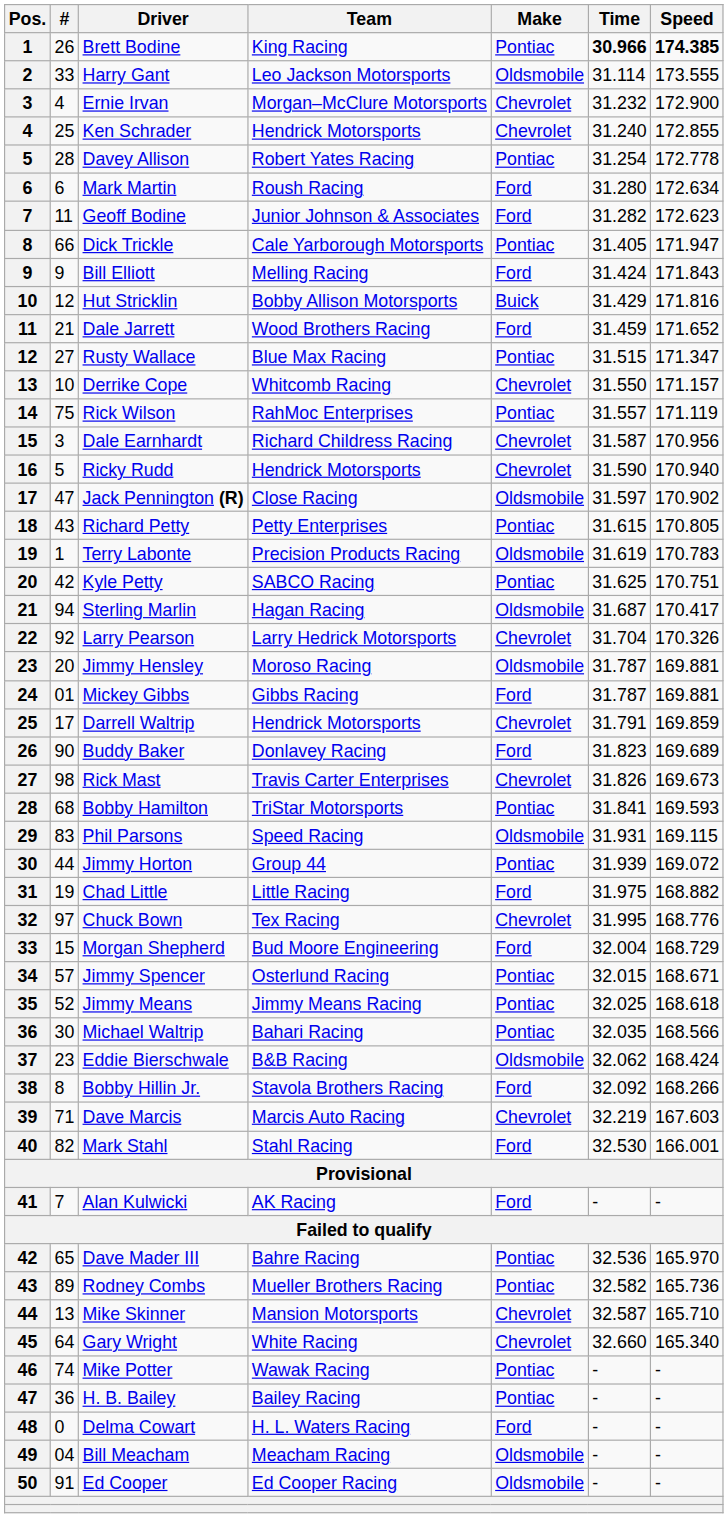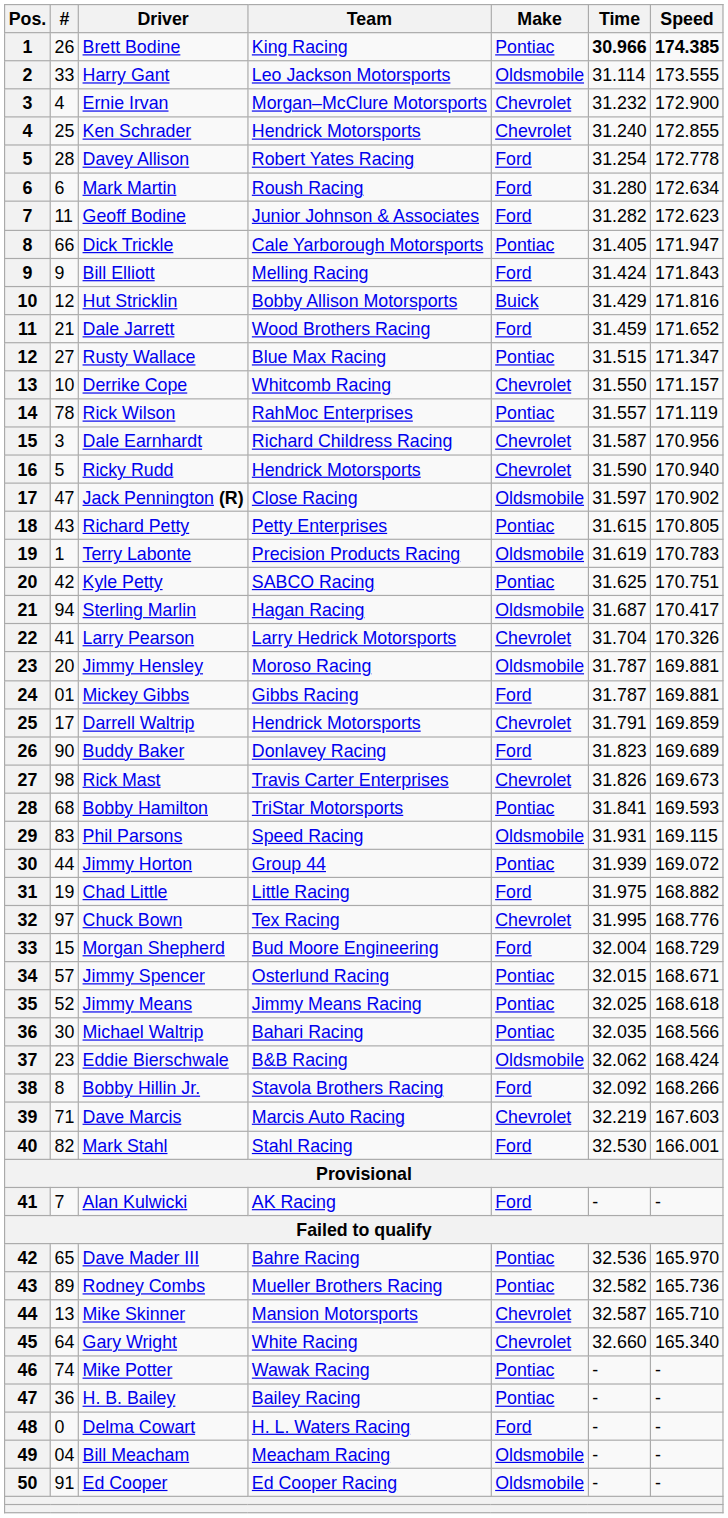 <table class="wikitable" style="font-size:95%">
 <tr>
 <th>Pos.</th>
 <th>#</th>
 <th>Driver</th>
 <th>Team</th>
 <th>Make</th>
 <th>Time</th>
 <th>Speed</th>
 </tr>
 <tr>
 <th>1</th>
 <td>26</td>
 <td><a href='#'>Brett Bodine</a></td>
 <td><a href='#'>King Racing</a></td>
 <td><a href='#'>Pontiac</a></td>
 <td><strong>30.966</strong></td>
 <td><strong>174.385</strong></td>
 </tr>
 <tr>
 <th>2</th>
 <td>33</td>
 <td><a href='#'>Harry Gant</a></td>
 <td><a href='#'>Leo Jackson Motorsports</a></td>
 <td><a href='#'>Oldsmobile</a></td>
 <td>31.114</td>
 <td>173.555</td>
 </tr>
 <tr>
 <th>3</th>
 <td>4</td>
 <td><a href='#'>Ernie Irvan</a></td>
 <td><a href='#'>Morgan–McClure Motorsports</a></td>
 <td><a href='#'>Chevrolet</a></td>
 <td>31.232</td>
 <td>172.900</td>
 </tr>
 <tr>
 <th>4</th>
 <td>25</td>
 <td><a href='#'>Ken Schrader</a></td>
 <td><a href='#'>Hendrick Motorsports</a></td>
 <td><a href='#'>Chevrolet</a></td>
 <td>31.240</td>
 <td>172.855</td>
 </tr>
 <tr>
 <th>5</th>
 <td>28</td>
 <td><a href='#'>Davey Allison</a></td>
 <td><a href='#'>Robert Yates Racing</a></td>
-<td><a href='#'>Pontiac</a></td>
+<td><a href='#'>Ford</a></td>
 <td>31.254</td>
 <td>172.778</td>
 </tr>
 <tr>
 <th>6</th>
 <td>6</td>
 <td><a href='#'>Mark Martin</a></td>
 <td><a href='#'>Roush Racing</a></td>
 <td><a href='#'>Ford</a></td>
 <td>31.280</td>
 <td>172.634</td>
 </tr>
 <tr>
 <th>7</th>
 <td>11</td>
 <td><a href='#'>Geoff Bodine</a></td>
 <td><a href='#'>Junior Johnson & Associates</a></td>
 <td><a href='#'>Ford</a></td>
 <td>31.282</td>
 <td>172.623</td>
 </tr>
 <tr>
 <th>8</th>
 <td>66</td>
 <td><a href='#'>Dick Trickle</a></td>
 <td><a href='#'>Cale Yarborough Motorsports</a></td>
 <td><a href='#'>Pontiac</a></td>
 <td>31.405</td>
 <td>171.947</td>
 </tr>
 <tr>
 <th>9</th>
 <td>9</td>
 <td><a href='#'>Bill Elliott</a></td>
 <td><a href='#'>Melling Racing</a></td>
 <td><a href='#'>Ford</a></td>
 <td>31.424</td>
 <td>171.843</td>
 </tr>
 <tr>
 <th>10</th>
 <td>12</td>
 <td><a href='#'>Hut Stricklin</a></td>
 <td><a href='#'>Bobby Allison Motorsports</a></td>
 <td><a href='#'>Buick</a></td>
 <td>31.429</td>
 <td>171.816</td>
 </tr>
 <tr>
 <th>11</th>
 <td>21</td>
 <td><a href='#'>Dale Jarrett</a></td>
 <td><a href='#'>Wood Brothers Racing</a></td>
 <td><a href='#'>Ford</a></td>
 <td>31.459</td>
 <td>171.652</td>
 </tr>
 <tr>
 <th>12</th>
 <td>27</td>
 <td><a href='#'>Rusty Wallace</a></td>
 <td><a href='#'>Blue Max Racing</a></td>
 <td><a href='#'>Pontiac</a></td>
 <td>31.515</td>
 <td>171.347</td>
 </tr>
 <tr>
 <th>13</th>
 <td>10</td>
 <td><a href='#'>Derrike Cope</a></td>
 <td><a href='#'>Whitcomb Racing</a></td>
 <td><a href='#'>Chevrolet</a></td>
 <td>31.550</td>
 <td>171.157</td>
 </tr>
 <tr>
 <th>14</th>
-<td>75</td>
+<td>78</td>
 <td><a href='#'>Rick Wilson</a></td>
 <td><a href='#'>RahMoc Enterprises</a></td>
 <td><a href='#'>Pontiac</a></td>
 <td>31.557</td>
 <td>171.119</td>
 </tr>
 <tr>
 <th>15</th>
 <td>3</td>
 <td><a href='#'>Dale Earnhardt</a></td>
 <td><a href='#'>Richard Childress Racing</a></td>
 <td><a href='#'>Chevrolet</a></td>
 <td>31.587</td>
 <td>170.956</td>
 </tr>
 <tr>
 <th>16</th>
 <td>5</td>
 <td><a href='#'>Ricky Rudd</a></td>
 <td><a href='#'>Hendrick Motorsports</a></td>
 <td><a href='#'>Chevrolet</a></td>
 <td>31.590</td>
 <td>170.940</td>
 </tr>
 <tr>
 <th>17</th>
 <td>47</td>
 <td><a href='#'>Jack Pennington</a> <strong>(R)</strong></td>
 <td><a href='#'>Close Racing</a></td>
 <td><a href='#'>Oldsmobile</a></td>
 <td>31.597</td>
 <td>170.902</td>
 </tr>
 <tr>
 <th>18</th>
 <td>43</td>
 <td><a href='#'>Richard Petty</a></td>
 <td><a href='#'>Petty Enterprises</a></td>
 <td><a href='#'>Pontiac</a></td>
 <td>31.615</td>
 <td>170.805</td>
 </tr>
 <tr>
 <th>19</th>
 <td>1</td>
 <td><a href='#'>Terry Labonte</a></td>
 <td><a href='#'>Precision Products Racing</a></td>
 <td><a href='#'>Oldsmobile</a></td>
 <td>31.619</td>
 <td>170.783</td>
 </tr>
 <tr>
 <th>20</th>
 <td>42</td>
 <td><a href='#'>Kyle Petty</a></td>
 <td><a href='#'>SABCO Racing</a></td>
 <td><a href='#'>Pontiac</a></td>
 <td>31.625</td>
 <td>170.751</td>
 </tr>
 <tr>
 <th>21</th>
 <td>94</td>
 <td><a href='#'>Sterling Marlin</a></td>
 <td><a href='#'>Hagan Racing</a></td>
 <td><a href='#'>Oldsmobile</a></td>
 <td>31.687</td>
 <td>170.417</td>
 </tr>
 <tr>
 <th>22</th>
-<td>92</td>
+<td>41</td>
 <td><a href='#'>Larry Pearson</a></td>
 <td><a href='#'>Larry Hedrick Motorsports</a></td>
 <td><a href='#'>Chevrolet</a></td>
 <td>31.704</td>
 <td>170.326</td>
 </tr>
 <tr>
 <th>23</th>
 <td>20</td>
 <td><a href='#'>Jimmy Hensley</a></td>
 <td><a href='#'>Moroso Racing</a></td>
 <td><a href='#'>Oldsmobile</a></td>
 <td>31.787</td>
 <td>169.881</td>
 </tr>
 <tr>
 <th>24</th>
 <td>01</td>
 <td><a href='#'>Mickey Gibbs</a></td>
 <td><a href='#'>Gibbs Racing</a></td>
 <td><a href='#'>Ford</a></td>
 <td>31.787</td>
 <td>169.881</td>
 </tr>
 <tr>
 <th>25</th>
 <td>17</td>
 <td><a href='#'>Darrell Waltrip</a></td>
 <td><a href='#'>Hendrick Motorsports</a></td>
 <td><a href='#'>Chevrolet</a></td>
 <td>31.791</td>
 <td>169.859</td>
 </tr>
 <tr>
 <th>26</th>
 <td>90</td>
 <td><a href='#'>Buddy Baker</a></td>
 <td><a href='#'>Donlavey Racing</a></td>
 <td><a href='#'>Ford</a></td>
 <td>31.823</td>
 <td>169.689</td>
 </tr>
 <tr>
 <th>27</th>
 <td>98</td>
 <td><a href='#'>Rick Mast</a></td>
 <td><a href='#'>Travis Carter Enterprises</a></td>
 <td><a href='#'>Chevrolet</a></td>
 <td>31.826</td>
 <td>169.673</td>
 </tr>
 <tr>
 <th>28</th>
 <td>68</td>
 <td><a href='#'>Bobby Hamilton</a></td>
 <td><a href='#'>TriStar Motorsports</a></td>
 <td><a href='#'>Pontiac</a></td>
 <td>31.841</td>
 <td>169.593</td>
 </tr>
 <tr>
 <th>29</th>
 <td>83</td>
 <td><a href='#'>Phil Parsons</a></td>
 <td><a href='#'>Speed Racing</a></td>
 <td><a href='#'>Oldsmobile</a></td>
 <td>31.931</td>
 <td>169.115</td>
 </tr>
 <tr>
 <th>30</th>
 <td>44</td>
 <td><a href='#'>Jimmy Horton</a></td>
 <td><a href='#'>Group 44</a></td>
 <td><a href='#'>Pontiac</a></td>
 <td>31.939</td>
 <td>169.072</td>
 </tr>
 <tr>
 <th>31</th>
 <td>19</td>
 <td><a href='#'>Chad Little</a></td>
 <td><a href='#'>Little Racing</a></td>
 <td><a href='#'>Ford</a></td>
 <td>31.975</td>
 <td>168.882</td>
 </tr>
 <tr>
 <th>32</th>
 <td>97</td>
 <td><a href='#'>Chuck Bown</a></td>
 <td><a href='#'>Tex Racing</a></td>
 <td><a href='#'>Chevrolet</a></td>
 <td>31.995</td>
 <td>168.776</td>
 </tr>
 <tr>
 <th>33</th>
 <td>15</td>
 <td><a href='#'>Morgan Shepherd</a></td>
 <td><a href='#'>Bud Moore Engineering</a></td>
 <td><a href='#'>Ford</a></td>
 <td>32.004</td>
 <td>168.729</td>
 </tr>
 <tr>
 <th>34</th>
 <td>57</td>
 <td><a href='#'>Jimmy Spencer</a></td>
 <td><a href='#'>Osterlund Racing</a></td>
 <td><a href='#'>Pontiac</a></td>
 <td>32.015</td>
 <td>168.671</td>
 </tr>
 <tr>
 <th>35</th>
 <td>52</td>
 <td><a href='#'>Jimmy Means</a></td>
 <td><a href='#'>Jimmy Means Racing</a></td>
 <td><a href='#'>Pontiac</a></td>
 <td>32.025</td>
 <td>168.618</td>
 </tr>
 <tr>
 <th>36</th>
 <td>30</td>
 <td><a href='#'>Michael Waltrip</a></td>
 <td><a href='#'>Bahari Racing</a></td>
 <td><a href='#'>Pontiac</a></td>
 <td>32.035</td>
 <td>168.566</td>
 </tr>
 <tr>
 <th>37</th>
 <td>23</td>
 <td><a href='#'>Eddie Bierschwale</a></td>
 <td><a href='#'>B&B Racing</a></td>
 <td><a href='#'>Oldsmobile</a></td>
 <td>32.062</td>
 <td>168.424</td>
 </tr>
 <tr>
 <th>38</th>
 <td>8</td>
 <td><a href='#'>Bobby Hillin Jr.</a></td>
 <td><a href='#'>Stavola Brothers Racing</a></td>
 <td><a href='#'>Ford</a></td>
 <td>32.092</td>
 <td>168.266</td>
 </tr>
 <tr>
 <th>39</th>
 <td>71</td>
 <td><a href='#'>Dave Marcis</a></td>
 <td><a href='#'>Marcis Auto Racing</a></td>
 <td><a href='#'>Chevrolet</a></td>
 <td>32.219</td>
 <td>167.603</td>
 </tr>
 <tr>
 <th>40</th>
 <td>82</td>
 <td><a href='#'>Mark Stahl</a></td>
 <td><a href='#'>Stahl Racing</a></td>
 <td><a href='#'>Ford</a></td>
 <td>32.530</td>
 <td>166.001</td>
 </tr>
 <tr>
 <th colspan="7">Provisional</th>
 </tr>
 <tr>
 <th>41</th>
 <td>7</td>
 <td><a href='#'>Alan Kulwicki</a></td>
 <td><a href='#'>AK Racing</a></td>
 <td><a href='#'>Ford</a></td>
 <td>-</td>
 <td>-</td>
 </tr>
 <tr>
 <th colspan="7">Failed to qualify</th>
 </tr>
 <tr>
 <th>42</th>
 <td>65</td>
 <td><a href='#'>Dave Mader III</a></td>
 <td><a href='#'>Bahre Racing</a></td>
 <td><a href='#'>Pontiac</a></td>
 <td>32.536</td>
 <td>165.970</td>
 </tr>
 <tr>
 <th>43</th>
 <td>89</td>
 <td><a href='#'>Rodney Combs</a></td>
 <td><a href='#'>Mueller Brothers Racing</a></td>
 <td><a href='#'>Pontiac</a></td>
 <td>32.582</td>
 <td>165.736</td>
 </tr>
 <tr>
 <th>44</th>
 <td>13</td>
 <td><a href='#'>Mike Skinner</a></td>
 <td><a href='#'>Mansion Motorsports</a></td>
 <td><a href='#'>Chevrolet</a></td>
 <td>32.587</td>
 <td>165.710</td>
 </tr>
 <tr>
 <th>45</th>
 <td>64</td>
 <td><a href='#'>Gary Wright</a></td>
 <td><a href='#'>White Racing</a></td>
 <td><a href='#'>Chevrolet</a></td>
 <td>32.660</td>
 <td>165.340</td>
 </tr>
 <tr>
 <th>46</th>
 <td>74</td>
 <td><a href='#'>Mike Potter</a></td>
 <td><a href='#'>Wawak Racing</a></td>
 <td><a href='#'>Pontiac</a></td>
 <td>-</td>
 <td>-</td>
 </tr>
 <tr>
 <th>47</th>
 <td>36</td>
 <td><a href='#'>H. B. Bailey</a></td>
 <td><a href='#'>Bailey Racing</a></td>
 <td><a href='#'>Pontiac</a></td>
 <td>-</td>
 <td>-</td>
 </tr>
 <tr>
 <th>48</th>
 <td>0</td>
 <td><a href='#'>Delma Cowart</a></td>
 <td><a href='#'>H. L. Waters Racing</a></td>
 <td><a href='#'>Ford</a></td>
 <td>-</td>
 <td>-</td>
 </tr>
 <tr>
 <th>49</th>
 <td>04</td>
 <td><a href='#'>Bill Meacham</a></td>
 <td><a href='#'>Meacham Racing</a></td>
 <td><a href='#'>Oldsmobile</a></td>
 <td>-</td>
 <td>-</td>
 </tr>
 <tr>
 <th>50</th>
 <td>91</td>
 <td><a href='#'>Ed Cooper</a></td>
 <td><a href='#'>Ed Cooper Racing</a></td>
 <td><a href='#'>Oldsmobile</a></td>
 <td>-</td>
 <td>-</td>
 </tr>
 <tr>
 <th colspan="7"></th>
 </tr>
 <tr>
 <th colspan="7"></th>
 </tr>
 </table>
